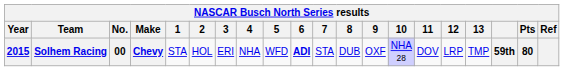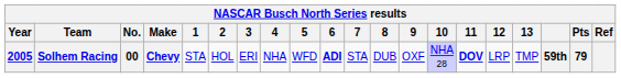 <table class="wikitable" style="text-align:center; font-size:75%">
 <tr>
 <th colspan=45><a href='#'>NASCAR Busch North Series</a> results</th>
 </tr>
 <tr>
 <th>Year</th>
 <th>Team</th>
 <th>No.</th>
 <th>Make</th>
 <th>1</th>
 <th>2</th>
 <th>3</th>
 <th>4</th>
 <th>5</th>
 <th>6</th>
 <th>7</th>
 <th>8</th>
 <th>9</th>
 <th>10</th>
 <th>11</th>
 <th>12</th>
 <th>13</th>
 <th></th>
 <th>Pts</th>
 <th>Ref</th>
 </tr>
 <tr>
-<th><a href='#'>2015</a></th>
+<th><a href='#'>2005</a></th>
 <th><a href='#'>Solhem Racing</a></th>
 <th>00</th>
 <th><a href='#'>Chevy</a></th>
 <td><a href='#'>STA</a></td>
 <td><a href='#'>HOL</a></td>
 <td><a href='#'>ERI</a></td>
 <td><a href='#'>NHA</a></td>
 <td><a href='#'>WFD</a></td>
 <td><strong><a href='#'>ADI</a></strong></td>
 <td><a href='#'>STA</a></td>
 <td><a href='#'>DUB</a></td>
 <td><a href='#'>OXF</a></td>
 <td style="background:#CFCFFF;"><a href='#'>NHA</a><br><small>28</small></td>
-<td><a href='#'>DOV</a></td>
+<td><strong><a href='#'>DOV</a></strong></td>
 <td><a href='#'>LRP</a></td>
 <td><a href='#'>TMP</a></td>
 <th>59th</th>
-<th>80</th>
+<th>79</th>
 <th></th>
 </tr>
 </table>
